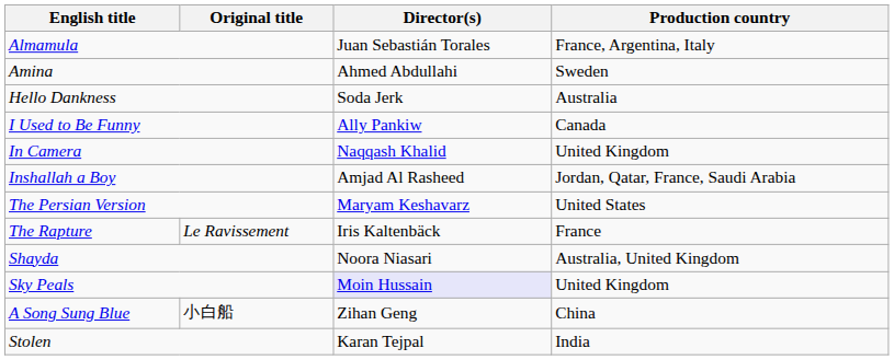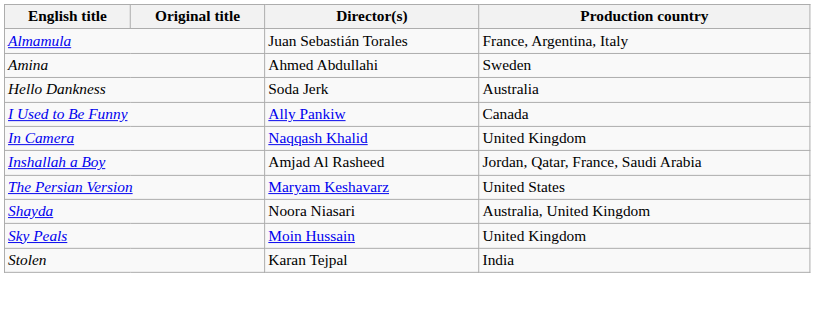 <table class="wikitable" style="width:95%; margin-bottom:2px">
 <tr>
 <th>English title</th>
 <th>Original title</th>
 <th>Director(s)</th>
 <th>Production country</th>
 </tr>
 <tr>
 <td colspan="2"><em><a href='#'>Almamula</a></em></td>
 <td>Juan Sebastián Torales</td>
 <td>France, Argentina, Italy</td>
 </tr>
 <tr>
 <td colspan="2"><em>Amina</em></td>
 <td>Ahmed Abdullahi</td>
 <td>Sweden</td>
 </tr>
 <tr>
 <td colspan="2"><em>Hello Dankness</em></td>
 <td>Soda Jerk</td>
 <td>Australia</td>
 </tr>
 <tr>
 <td colspan="2"><em><a href='#'>I Used to Be Funny</a></em></td>
 <td><a href='#'>Ally Pankiw</a></td>
 <td>Canada</td>
 </tr>
 <tr>
 <td colspan="2"><em><a href='#'>In Camera</a></em></td>
 <td><a href='#'>Naqqash Khalid</a></td>
 <td>United Kingdom</td>
 </tr>
 <tr>
 <td colspan="2"><em><a href='#'>Inshallah a Boy</a></em></td>
 <td>Amjad Al Rasheed</td>
 <td>Jordan, Qatar, France, Saudi Arabia</td>
 </tr>
 <tr>
 <td colspan="2"><em><a href='#'>The Persian Version</a></em></td>
 <td><a href='#'>Maryam Keshavarz</a></td>
 <td>United States</td>
 </tr>
 <tr>
-<td><em><a href='#'>The Rapture</a></em></td>
-<td><em>Le Ravissement</em></td>
-<td>Iris Kaltenbäck</td>
-<td>France</td>
-</tr>
-<tr>
 <td colspan="2"><em><a href='#'>Shayda</a></em></td>
 <td>Noora Niasari</td>
 <td>Australia, United Kingdom</td>
 </tr>
 <tr>
 <td colspan="2"><em><a href='#'>Sky Peals</a></em></td>
-<td style="background: lavender;"><a href='#'>Moin Hussain</a></td>
+<td><a href='#'>Moin Hussain</a></td>
 <td>United Kingdom</td>
-</tr>
-<tr>
-<td><em><a href='#'>A Song Sung Blue</a></em></td>
-<td>小白船</td>
-<td>Zihan Geng</td>
-<td>China</td>
 </tr>
 <tr>
 <td colspan="2"><em>Stolen</em></td>
 <td>Karan Tejpal</td>
 <td>India</td>
 </tr>
 </table>
